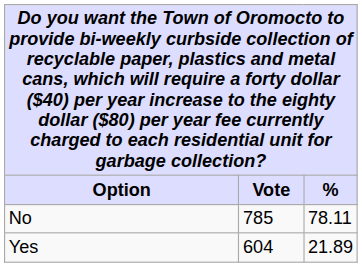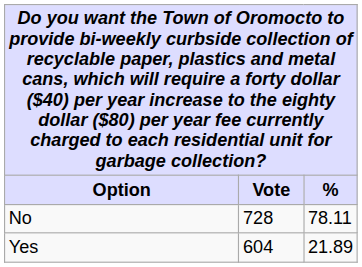 <table class="wikitable">
 <tr>
 <th style="background:#ddf;" colspan="3"><em>Do you want the Town of Oromocto to provide bi-weekly curbside collection of recyclable paper, plastics and metal cans, which will require a forty dollar ($40) per year increase to the eighty dollar ($80) per year fee currently charged to each residential unit for garbage collection?</em></th>
 </tr>
 <tr>
 <th style="background:#ddf; width:200px;">Option</th>
 <th style="background:#ddf; width:50px;">Vote</th>
 <th style="background:#ddf; width:30px;">%</th>
 </tr>
 <tr>
 <td>No</td>
-<td>785</td>
+<td>728</td>
 <td>78.11</td>
 </tr>
 <tr>
 <td>Yes</td>
 <td>604</td>
 <td>21.89</td>
 </tr>
 </table>
